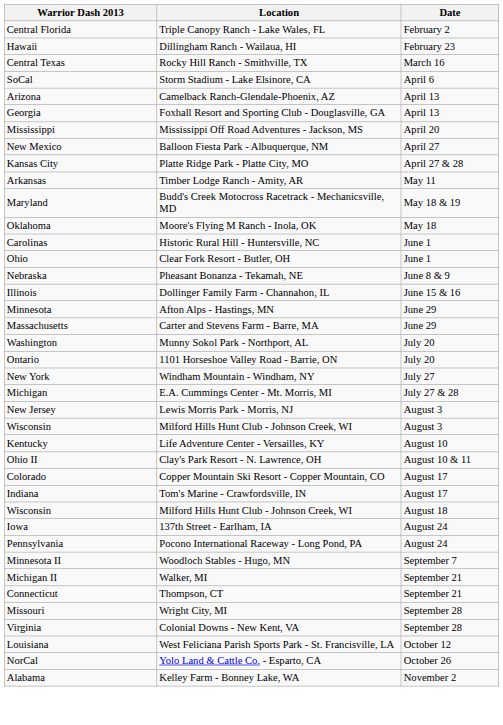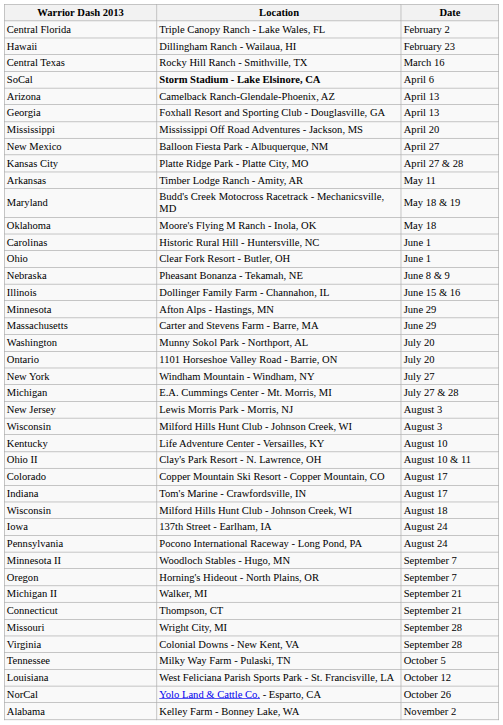 <table class="wikitable collapsible" style="width: 750px">
 <tr>
 <th scope="col" width="200">Warrior Dash 2013</th>
 <th scope="col" width="325">Location</th>
 <th scope="col" width="125">Date</th>
 </tr>
 <tr>
 <td>Central Florida</td>
 <td>Triple Canopy Ranch - Lake Wales, FL</td>
 <td>February 2</td>
 </tr>
 <tr>
 <td>Hawaii</td>
 <td>Dillingham Ranch - Wailaua, HI</td>
 <td>February 23</td>
 </tr>
 <tr>
 <td>Central Texas</td>
 <td>Rocky Hill Ranch - Smithville, TX</td>
 <td>March 16</td>
 </tr>
 <tr>
 <td>SoCal</td>
-<td>Storm Stadium - Lake Elsinore, CA</td>
+<td><strong>Storm Stadium - Lake Elsinore, CA</strong></td>
 <td>April 6</td>
 </tr>
 <tr>
 <td>Arizona</td>
 <td>Camelback Ranch-Glendale-Phoenix, AZ</td>
 <td>April 13</td>
 </tr>
 <tr>
 <td>Georgia</td>
 <td>Foxhall Resort and Sporting Club - Douglasville, GA</td>
 <td>April 13</td>
 </tr>
 <tr>
 <td>Mississippi</td>
 <td>Mississippi Off Road Adventures - Jackson, MS</td>
 <td>April 20</td>
 </tr>
 <tr>
 <td>New Mexico</td>
 <td>Balloon Fiesta Park - Albuquerque, NM</td>
 <td>April 27</td>
 </tr>
 <tr>
 <td>Kansas City</td>
 <td>Platte Ridge Park - Platte City, MO</td>
 <td>April 27 & 28</td>
 </tr>
 <tr>
 <td>Arkansas</td>
 <td>Timber Lodge Ranch - Amity, AR</td>
 <td>May 11</td>
 </tr>
 <tr>
 <td>Maryland</td>
 <td>Budd's Creek Motocross Racetrack - Mechanicsville, MD</td>
 <td>May 18 & 19</td>
 </tr>
 <tr>
 <td>Oklahoma</td>
 <td>Moore's Flying M Ranch - Inola, OK</td>
 <td>May 18</td>
 </tr>
 <tr>
 <td>Carolinas</td>
 <td>Historic Rural Hill - Huntersville, NC</td>
 <td>June 1</td>
 </tr>
 <tr>
 <td>Ohio</td>
 <td>Clear Fork Resort - Butler, OH</td>
 <td>June 1</td>
 </tr>
 <tr>
 <td>Nebraska</td>
 <td>Pheasant Bonanza - Tekamah, NE</td>
 <td>June 8 & 9</td>
 </tr>
 <tr>
 <td>Illinois</td>
 <td>Dollinger Family Farm - Channahon, IL</td>
 <td>June 15 & 16</td>
 </tr>
 <tr>
 <td>Minnesota</td>
 <td>Afton Alps - Hastings, MN</td>
 <td>June 29</td>
 </tr>
 <tr>
 <td>Massachusetts</td>
 <td>Carter and Stevens Farm - Barre, MA</td>
 <td>June 29</td>
 </tr>
 <tr>
 <td>Washington</td>
 <td>Munny Sokol Park - Northport, AL</td>
 <td>July 20</td>
 </tr>
 <tr>
 <td>Ontario</td>
 <td>1101 Horseshoe Valley Road - Barrie, ON</td>
 <td>July 20</td>
 </tr>
 <tr>
 <td>New York</td>
 <td>Windham Mountain - Windham, NY</td>
 <td>July 27</td>
 </tr>
 <tr>
 <td>Michigan</td>
 <td>E.A. Cummings Center - Mt. Morris, MI</td>
 <td>July 27 & 28</td>
 </tr>
 <tr>
 <td>New Jersey</td>
 <td>Lewis Morris Park - Morris, NJ</td>
 <td>August 3</td>
 </tr>
 <tr>
 <td>Wisconsin</td>
 <td>Milford Hills Hunt Club - Johnson Creek, WI</td>
 <td>August 3</td>
 </tr>
 <tr>
 <td>Kentucky</td>
 <td>Life Adventure Center - Versailles, KY</td>
 <td>August 10</td>
 </tr>
 <tr>
 <td>Ohio II</td>
 <td>Clay's Park Resort - N. Lawrence, OH</td>
 <td>August 10 & 11</td>
 </tr>
 <tr>
 <td>Colorado</td>
 <td>Copper Mountain Ski Resort - Copper Mountain, CO</td>
 <td>August 17</td>
 </tr>
 <tr>
 <td>Indiana</td>
 <td>Tom's Marine - Crawfordsville, IN</td>
 <td>August 17</td>
 </tr>
 <tr>
 <td>Wisconsin</td>
 <td>Milford Hills Hunt Club - Johnson Creek, WI</td>
 <td>August 18</td>
 </tr>
 <tr>
 <td>Iowa</td>
 <td>137th Street - Earlham, IA</td>
 <td>August 24</td>
 </tr>
 <tr>
 <td>Pennsylvania</td>
 <td>Pocono International Raceway - Long Pond, PA</td>
 <td>August 24</td>
 </tr>
 <tr>
 <td>Minnesota II</td>
 <td>Woodloch Stables - Hugo, MN</td>
 <td>September 7</td>
 </tr>
 <tr>
+<td>Oregon</td>
+<td>Horning's Hideout - North Plains, OR</td>
+<td>September 7</td>
+</tr>
+<tr>
 <td>Michigan II</td>
 <td>Walker, MI</td>
 <td>September 21</td>
 </tr>
 <tr>
 <td>Connecticut</td>
 <td>Thompson, CT</td>
 <td>September 21</td>
 </tr>
 <tr>
 <td>Missouri</td>
 <td>Wright City, MI</td>
 <td>September 28</td>
 </tr>
 <tr>
 <td>Virginia</td>
 <td>Colonial Downs - New Kent, VA</td>
 <td>September 28</td>
 </tr>
 <tr>
+<td>Tennessee</td>
+<td>Milky Way Farm - Pulaski, TN</td>
+<td>October 5</td>
+</tr>
+<tr>
 <td>Louisiana</td>
 <td>West Feliciana Parish Sports Park - St. Francisville, LA</td>
 <td>October 12</td>
 </tr>
 <tr>
 <td>NorCal</td>
 <td><a href='#'>Yolo Land & Cattle Co.</a> - Esparto, CA</td>
 <td>October 26</td>
 </tr>
 <tr>
 <td>Alabama</td>
 <td>Kelley Farm - Bonney Lake, WA</td>
 <td>November 2</td>
 </tr>
 </table>
